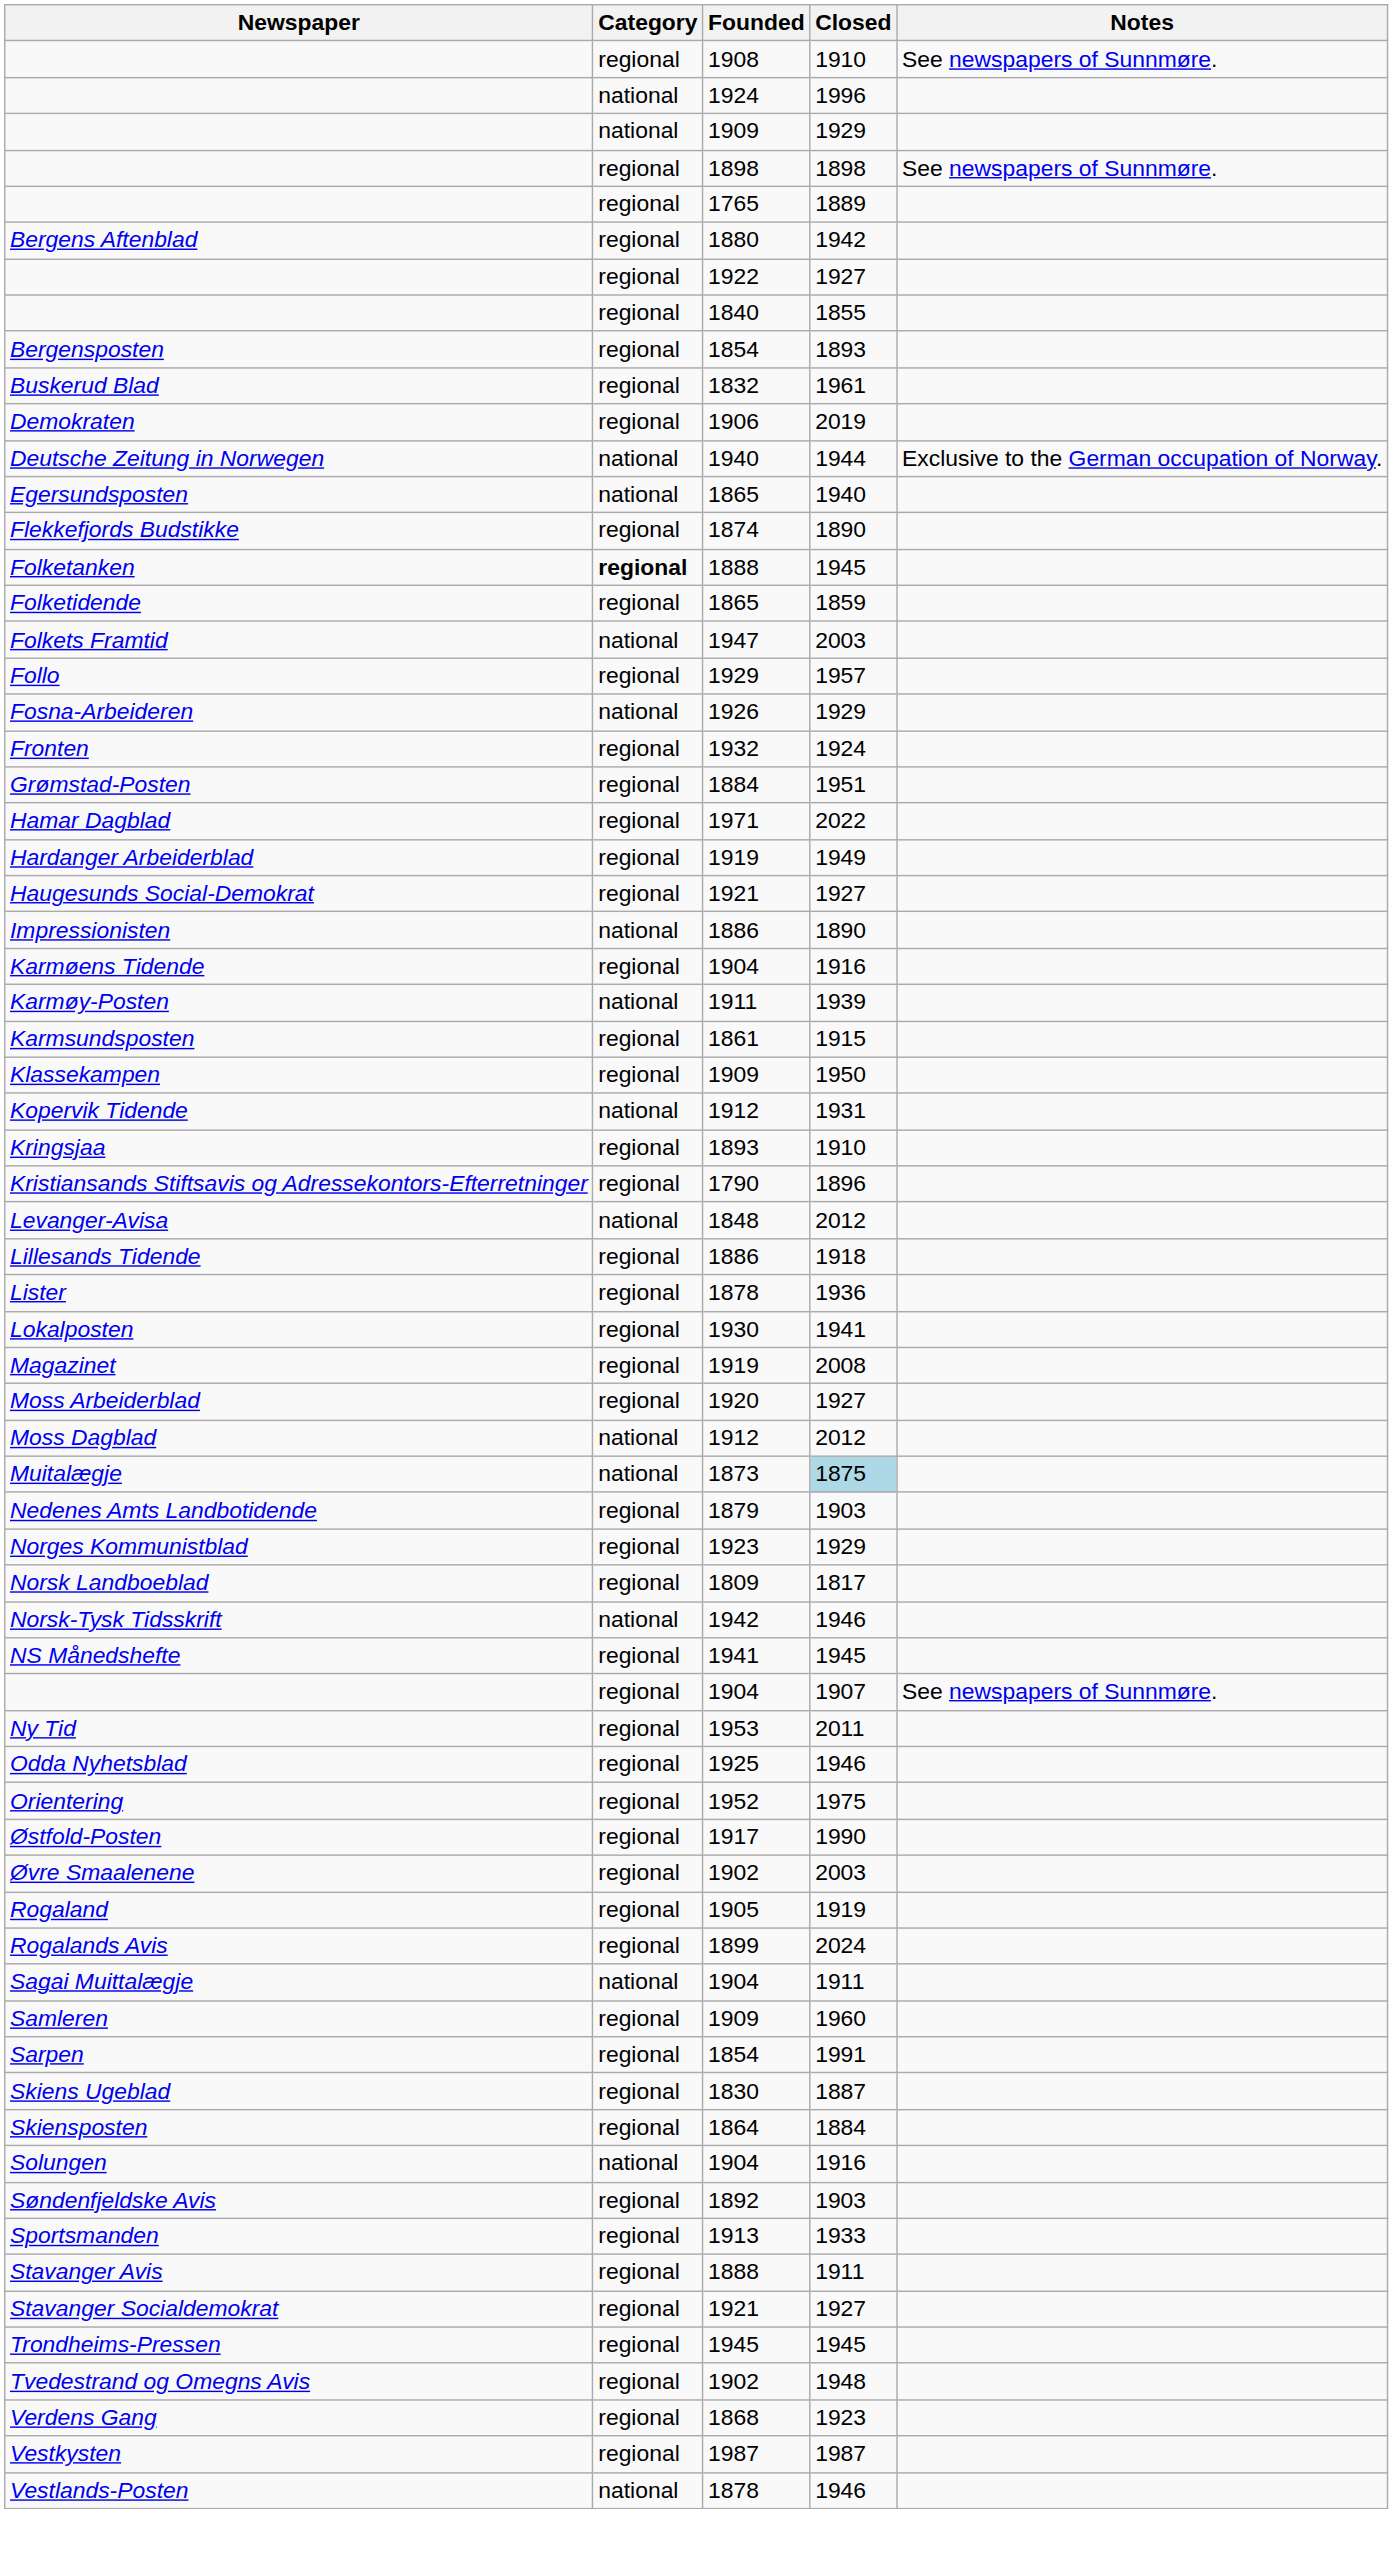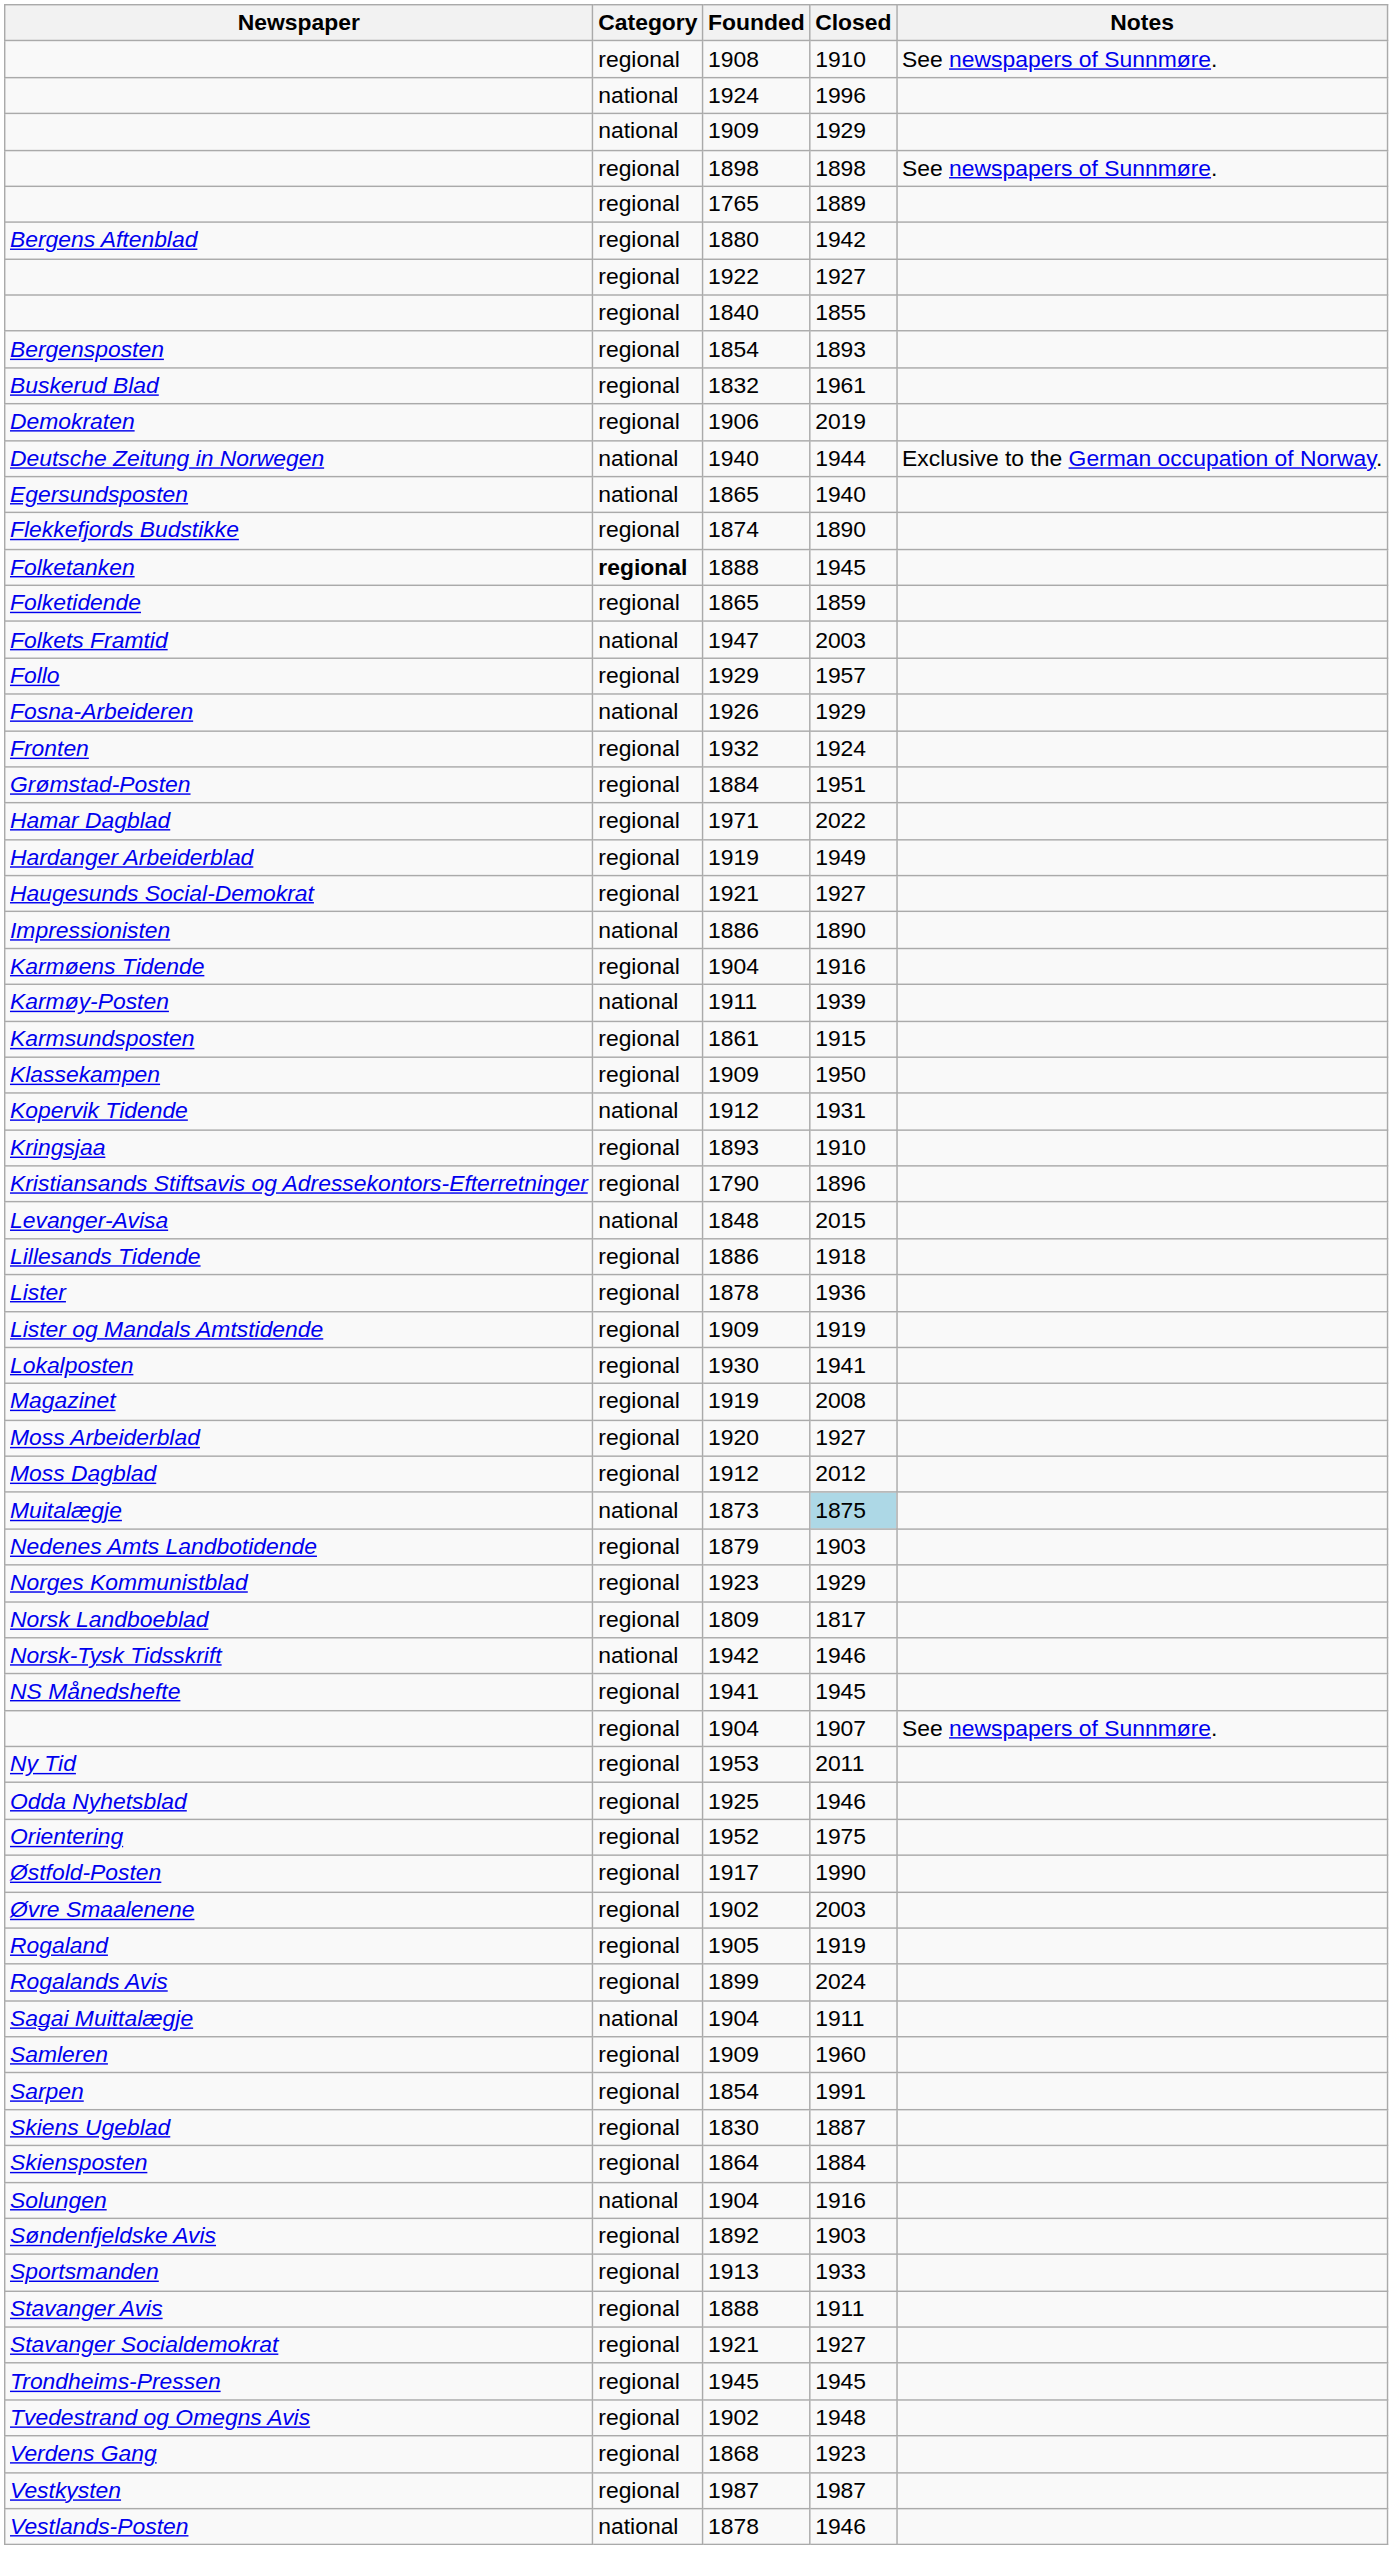 <table class="wikitable sortable">
 <tr>
 <th>Newspaper</th>
 <th>Category</th>
 <th>Founded</th>
 <th>Closed</th>
 <th class="unsortable">Notes</th>
 </tr>
 <tr>
 <td></td>
 <td>regional</td>
 <td>1908</td>
 <td>1910</td>
 <td>See <a href='#'>newspapers of Sunnmøre</a>.</td>
 </tr>
 <tr>
 <td></td>
 <td>national</td>
 <td>1924</td>
 <td>1996</td>
 <td></td>
 </tr>
 <tr>
 <td></td>
 <td>national</td>
 <td>1909</td>
 <td>1929</td>
 <td></td>
 </tr>
 <tr>
 <td></td>
 <td>regional</td>
 <td>1898</td>
 <td>1898</td>
 <td>See <a href='#'>newspapers of Sunnmøre</a>.</td>
 </tr>
 <tr>
 <td></td>
 <td>regional</td>
 <td>1765</td>
 <td>1889</td>
 <td></td>
 </tr>
 <tr>
 <td><em><a href='#'>Bergens Aftenblad</a></em></td>
 <td>regional</td>
 <td>1880</td>
 <td>1942</td>
 <td></td>
 </tr>
 <tr>
 <td></td>
 <td>regional</td>
 <td>1922</td>
 <td>1927</td>
 <td></td>
 </tr>
 <tr>
 <td></td>
 <td>regional</td>
 <td>1840</td>
 <td>1855</td>
 <td></td>
 </tr>
 <tr>
 <td><em><a href='#'>Bergensposten</a></em></td>
 <td>regional</td>
 <td>1854</td>
 <td>1893</td>
 <td></td>
 </tr>
 <tr>
 <td><em><a href='#'>Buskerud Blad</a></em></td>
 <td>regional</td>
 <td>1832</td>
 <td>1961</td>
 <td></td>
 </tr>
 <tr>
 <td><em><a href='#'>Demokraten</a></em></td>
 <td>regional</td>
 <td>1906</td>
 <td>2019</td>
 <td></td>
 </tr>
 <tr>
 <td><em><a href='#'>Deutsche Zeitung in Norwegen</a></em></td>
 <td>national</td>
 <td>1940</td>
 <td>1944</td>
 <td>Exclusive to the <a href='#'>German occupation of Norway</a>.</td>
 </tr>
 <tr>
 <td><em><a href='#'>Egersundsposten</a></em></td>
 <td>national</td>
 <td>1865</td>
 <td>1940</td>
 <td></td>
 </tr>
 <tr>
 <td><em><a href='#'>Flekkefjords Budstikke</a></em></td>
 <td>regional</td>
 <td>1874</td>
 <td>1890</td>
 <td></td>
 </tr>
 <tr>
 <td><em><a href='#'>Folketanken</a></em></td>
 <td><strong>regional</strong></td>
 <td>1888</td>
 <td>1945</td>
 <td></td>
 </tr>
 <tr>
 <td><em><a href='#'>Folketidende</a></em></td>
 <td>regional</td>
 <td>1865</td>
 <td>1859</td>
 <td></td>
 </tr>
 <tr>
 <td><em><a href='#'>Folkets Framtid</a></em></td>
 <td>national</td>
 <td>1947</td>
 <td>2003</td>
 <td></td>
 </tr>
 <tr>
 <td><em><a href='#'>Follo</a></em></td>
 <td>regional</td>
 <td>1929</td>
 <td>1957</td>
 <td></td>
 </tr>
 <tr>
 <td><em><a href='#'>Fosna-Arbeideren</a></em></td>
 <td>national</td>
 <td>1926</td>
 <td>1929</td>
 <td></td>
 </tr>
 <tr>
 <td><em><a href='#'>Fronten</a></em></td>
 <td>regional</td>
 <td>1932</td>
 <td>1924</td>
 <td></td>
 </tr>
 <tr>
 <td><em><a href='#'>Grømstad-Posten</a></em></td>
 <td>regional</td>
 <td>1884</td>
 <td>1951</td>
 <td></td>
 </tr>
 <tr>
 <td><em><a href='#'>Hamar Dagblad</a></em></td>
 <td>regional</td>
 <td>1971</td>
 <td>2022</td>
 <td></td>
 </tr>
 <tr>
 <td><em><a href='#'>Hardanger Arbeiderblad</a></em></td>
 <td>regional</td>
 <td>1919</td>
 <td>1949</td>
 <td></td>
 </tr>
 <tr>
 <td><em><a href='#'>Haugesunds Social-Demokrat</a></em></td>
 <td>regional</td>
 <td>1921</td>
 <td>1927</td>
 <td></td>
 </tr>
 <tr>
 <td><em><a href='#'>Impressionisten</a></em></td>
 <td>national</td>
 <td>1886</td>
 <td>1890</td>
 <td></td>
 </tr>
 <tr>
 <td><em><a href='#'>Karmøens Tidende</a></em></td>
 <td>regional</td>
 <td>1904</td>
 <td>1916</td>
 <td></td>
 </tr>
 <tr>
 <td><em><a href='#'>Karmøy-Posten</a></em></td>
 <td>national</td>
 <td>1911</td>
 <td>1939</td>
 <td></td>
 </tr>
 <tr>
 <td><em><a href='#'>Karmsundsposten</a></em></td>
 <td>regional</td>
 <td>1861</td>
 <td>1915</td>
 <td></td>
 </tr>
 <tr>
 <td><em><a href='#'>Klassekampen</a></em></td>
 <td>regional</td>
 <td>1909</td>
 <td>1950</td>
 <td></td>
 </tr>
 <tr>
 <td><em><a href='#'>Kopervik Tidende</a></em></td>
 <td>national</td>
 <td>1912</td>
 <td>1931</td>
 <td></td>
 </tr>
 <tr>
 <td><em><a href='#'>Kringsjaa</a></em></td>
 <td>regional</td>
 <td>1893</td>
 <td>1910</td>
 <td></td>
 </tr>
 <tr>
 <td><em><a href='#'>Kristiansands Stiftsavis og Adressekontors-Efterretninger</a></em></td>
 <td>regional</td>
 <td>1790</td>
 <td>1896</td>
 <td></td>
 </tr>
 <tr>
 <td><em><a href='#'>Levanger-Avisa</a></em></td>
 <td>national</td>
 <td>1848</td>
-<td>2012</td>
+<td>2015</td>
 <td></td>
 </tr>
 <tr>
 <td><em><a href='#'>Lillesands Tidende</a></em></td>
 <td>regional</td>
 <td>1886</td>
 <td>1918</td>
 <td></td>
 </tr>
 <tr>
 <td><em><a href='#'>Lister</a></em></td>
 <td>regional</td>
 <td>1878</td>
 <td>1936</td>
+<td></td>
+</tr>
+<tr>
+<td><em><a href='#'>Lister og Mandals Amtstidende</a></em></td>
+<td>regional</td>
+<td>1909</td>
+<td>1919</td>
 <td></td>
 </tr>
 <tr>
 <td><em><a href='#'>Lokalposten</a></em></td>
 <td>regional</td>
 <td>1930</td>
 <td>1941</td>
 <td></td>
 </tr>
 <tr>
 <td><em><a href='#'>Magazinet</a></em></td>
 <td>regional</td>
 <td>1919</td>
 <td>2008</td>
 <td></td>
 </tr>
 <tr>
 <td><em><a href='#'>Moss Arbeiderblad</a></em></td>
 <td>regional</td>
 <td>1920</td>
 <td>1927</td>
 <td></td>
 </tr>
 <tr>
 <td><em><a href='#'>Moss Dagblad</a></em></td>
-<td>national</td>
+<td>regional</td>
 <td>1912</td>
 <td>2012</td>
 <td></td>
 </tr>
 <tr>
 <td><em><a href='#'>Muitalægje</a></em></td>
 <td>national</td>
 <td>1873</td>
 <td style="background: lightblue;">1875</td>
 <td></td>
 </tr>
 <tr>
 <td><em><a href='#'>Nedenes Amts Landbotidende</a></em></td>
 <td>regional</td>
 <td>1879</td>
 <td>1903</td>
 <td></td>
 </tr>
 <tr>
 <td><em><a href='#'>Norges Kommunistblad</a></em></td>
 <td>regional</td>
 <td>1923</td>
 <td>1929</td>
 <td></td>
 </tr>
 <tr>
 <td><em><a href='#'>Norsk Landboeblad</a></em></td>
 <td>regional</td>
 <td>1809</td>
 <td>1817</td>
 <td></td>
 </tr>
 <tr>
 <td><em><a href='#'>Norsk-Tysk Tidsskrift</a></em></td>
 <td>national</td>
 <td>1942</td>
 <td>1946</td>
 <td></td>
 </tr>
 <tr>
 <td><em><a href='#'>NS Månedshefte</a></em></td>
 <td>regional</td>
 <td>1941</td>
 <td>1945</td>
 <td></td>
 </tr>
 <tr>
 <td></td>
 <td>regional</td>
 <td>1904</td>
 <td>1907</td>
 <td>See <a href='#'>newspapers of Sunnmøre</a>.</td>
 </tr>
 <tr>
 <td><em><a href='#'>Ny Tid</a></em></td>
 <td>regional</td>
 <td>1953</td>
 <td>2011</td>
 <td></td>
 </tr>
 <tr>
 <td><em><a href='#'>Odda Nyhetsblad</a></em></td>
 <td>regional</td>
 <td>1925</td>
 <td>1946</td>
 <td></td>
 </tr>
 <tr>
 <td><em><a href='#'>Orientering</a></em></td>
 <td>regional</td>
 <td>1952</td>
 <td>1975</td>
 <td></td>
 </tr>
 <tr>
 <td><em><a href='#'>Østfold-Posten</a></em></td>
 <td>regional</td>
 <td>1917</td>
 <td>1990</td>
 <td></td>
 </tr>
 <tr>
 <td><em><a href='#'>Øvre Smaalenene</a></em></td>
 <td>regional</td>
 <td>1902</td>
 <td>2003</td>
 <td></td>
 </tr>
 <tr>
 <td><em><a href='#'>Rogaland</a></em></td>
 <td>regional</td>
 <td>1905</td>
 <td>1919</td>
 <td></td>
 </tr>
 <tr>
 <td><em><a href='#'>Rogalands Avis</a></em></td>
 <td>regional</td>
 <td>1899</td>
 <td>2024</td>
 <td></td>
 </tr>
 <tr>
 <td><em><a href='#'>Saǥai Muittalægje</a></em></td>
 <td>national</td>
 <td>1904</td>
 <td>1911</td>
 <td></td>
 </tr>
 <tr>
 <td><em><a href='#'>Samleren</a></em></td>
 <td>regional</td>
 <td>1909</td>
 <td>1960</td>
 <td></td>
 </tr>
 <tr>
 <td><em><a href='#'>Sarpen</a></em></td>
 <td>regional</td>
 <td>1854</td>
 <td>1991</td>
 <td></td>
 </tr>
 <tr>
 <td><em><a href='#'>Skiens Ugeblad</a></em></td>
 <td>regional</td>
 <td>1830</td>
 <td>1887</td>
 <td></td>
 </tr>
 <tr>
 <td><em><a href='#'>Skiensposten</a></em></td>
 <td>regional</td>
 <td>1864</td>
 <td>1884</td>
 <td></td>
 </tr>
 <tr>
 <td><em><a href='#'>Solungen</a></em></td>
 <td>national</td>
 <td>1904</td>
 <td>1916</td>
 <td></td>
 </tr>
 <tr>
 <td><em><a href='#'>Søndenfjeldske Avis</a></em></td>
 <td>regional</td>
 <td>1892</td>
 <td>1903</td>
 <td></td>
 </tr>
 <tr>
 <td><em><a href='#'>Sportsmanden</a></em></td>
 <td>regional</td>
 <td>1913</td>
 <td>1933</td>
 <td></td>
 </tr>
 <tr>
 <td><em><a href='#'>Stavanger Avis</a></em></td>
 <td>regional</td>
 <td>1888</td>
 <td>1911</td>
 <td></td>
 </tr>
 <tr>
 <td><em><a href='#'>Stavanger Socialdemokrat</a></em></td>
 <td>regional</td>
 <td>1921</td>
 <td>1927</td>
 <td></td>
 </tr>
 <tr>
 <td><em><a href='#'>Trondheims-Pressen</a></em></td>
 <td>regional</td>
 <td>1945</td>
 <td>1945</td>
 <td></td>
 </tr>
 <tr>
 <td><em><a href='#'>Tvedestrand og Omegns Avis</a></em></td>
 <td>regional</td>
 <td>1902</td>
 <td>1948</td>
 <td></td>
 </tr>
 <tr>
 <td><em><a href='#'>Verdens Gang</a></em></td>
 <td>regional</td>
 <td>1868</td>
 <td>1923</td>
 <td></td>
 </tr>
 <tr>
 <td><em><a href='#'>Vestkysten</a></em></td>
 <td>regional</td>
 <td>1987</td>
 <td>1987</td>
 <td></td>
 </tr>
 <tr>
 <td><em><a href='#'>Vestlands-Posten</a></em></td>
 <td>national</td>
 <td>1878</td>
 <td>1946</td>
 <td></td>
 </tr>
 </table>
